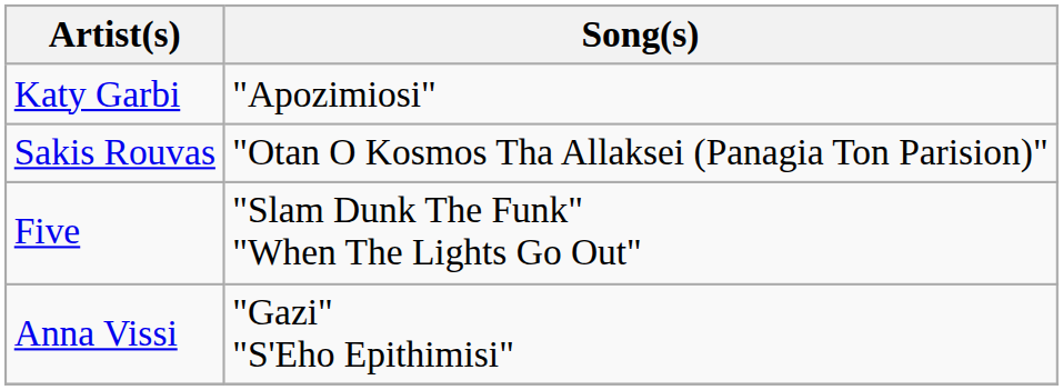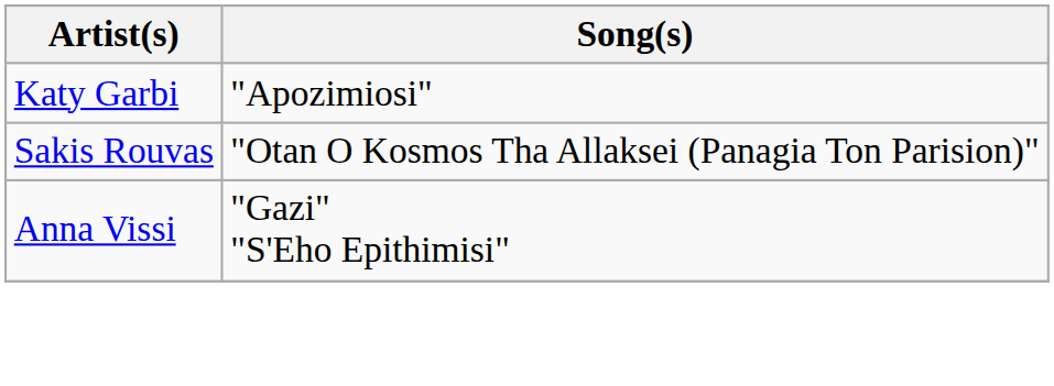 <table class="wikitable">
 <tr>
 <th>Artist(s)</th>
 <th>Song(s)</th>
 </tr>
 <tr>
 <td><a href='#'>Katy Garbi</a></td>
 <td>"Apozimiosi"</td>
 </tr>
 <tr>
 <td><a href='#'>Sakis Rouvas</a></td>
 <td>"Otan O Kosmos Tha Allaksei (Panagia Ton Parision)"</td>
 </tr>
 <tr>
-<td><a href='#'>Five</a></td>
-<td>"Slam Dunk The Funk" <br> "When The Lights Go Out"</td>
-</tr>
-<tr>
 <td><a href='#'>Anna Vissi</a></td>
 <td>"Gazi" <br> "S'Eho Epithimisi"</td>
 </tr>
 <tr>
 </tr>
 </table>
